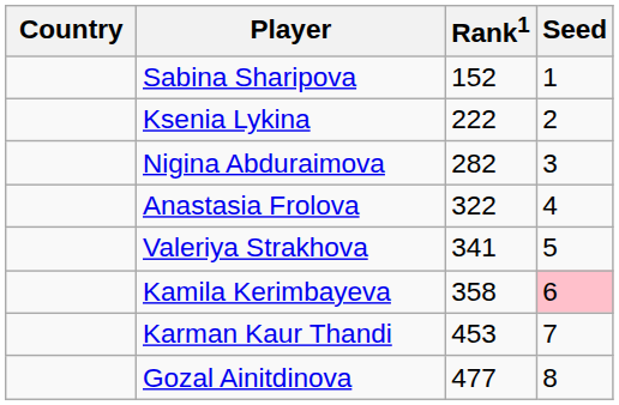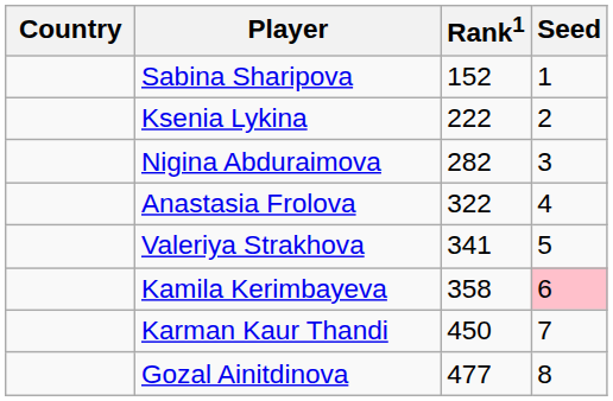 <table class="sortable wikitable">
 <tr>
 <th width="70">Country</th>
 <th width="175">Player</th>
 <th>Rank<sup>1</sup></th>
 <th>Seed</th>
 </tr>
 <tr>
 <td></td>
 <td><a href='#'>Sabina Sharipova</a></td>
 <td>152</td>
 <td>1</td>
 </tr>
 <tr>
 <td></td>
 <td><a href='#'>Ksenia Lykina</a></td>
 <td>222</td>
 <td>2</td>
 </tr>
 <tr>
 <td></td>
 <td><a href='#'>Nigina Abduraimova</a></td>
 <td>282</td>
 <td>3</td>
 </tr>
 <tr>
 <td></td>
 <td><a href='#'>Anastasia Frolova</a></td>
 <td>322</td>
 <td>4</td>
 </tr>
 <tr>
 <td></td>
 <td><a href='#'>Valeriya Strakhova</a></td>
 <td>341</td>
 <td>5</td>
 </tr>
 <tr>
 <td></td>
 <td><a href='#'>Kamila Kerimbayeva</a></td>
 <td>358</td>
 <td style="background: pink;">6</td>
 </tr>
 <tr>
 <td></td>
 <td><a href='#'>Karman Kaur Thandi</a></td>
-<td>453</td>
+<td>450</td>
 <td>7</td>
 </tr>
 <tr>
 <td></td>
 <td><a href='#'>Gozal Ainitdinova</a></td>
 <td>477</td>
 <td>8</td>
 </tr>
 </table>
